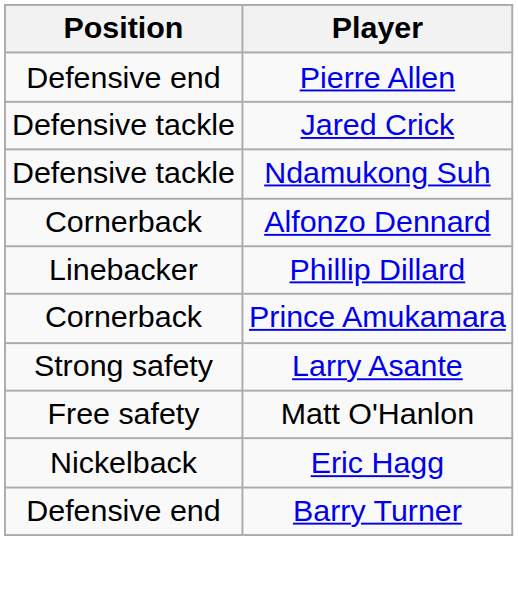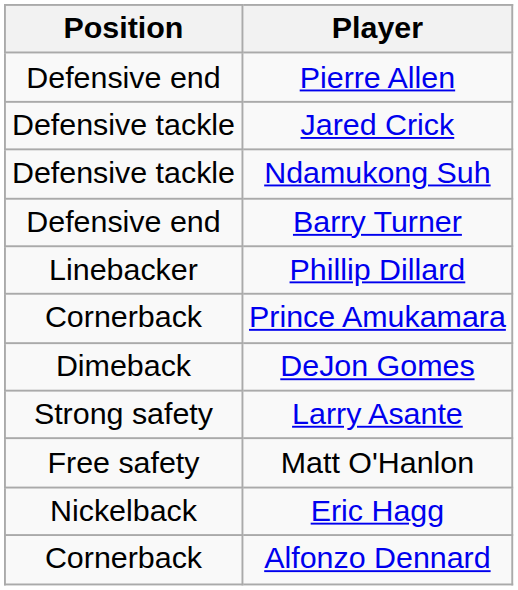 <table class="wikitable" style="text-align: center;">
 <tr>
 <th>Position</th>
 <th>Player</th>
 </tr>
 <tr>
 <td>Defensive end</td>
 <td><a href='#'>Pierre Allen</a></td>
 </tr>
 <tr>
 <td>Defensive tackle</td>
 <td><a href='#'>Jared Crick</a></td>
 </tr>
 <tr>
 <td>Defensive tackle</td>
 <td><a href='#'>Ndamukong Suh</a></td>
 </tr>
 <tr>
-<td>Cornerback</td>
-<td><a href='#'>Alfonzo Dennard</a></td>
+<td>Defensive end</td>
+<td><a href='#'>Barry Turner</a></td>
 </tr>
 <tr>
 <td>Linebacker</td>
 <td><a href='#'>Phillip Dillard</a></td>
 </tr>
 <tr>
 <td>Cornerback</td>
 <td><a href='#'>Prince Amukamara</a></td>
+</tr>
+<tr>
+<td>Dimeback</td>
+<td><a href='#'>DeJon Gomes</a></td>
 </tr>
 <tr>
 <td>Strong safety</td>
 <td><a href='#'>Larry Asante</a></td>
 </tr>
 <tr>
 <td>Free safety</td>
 <td>Matt O'Hanlon</td>
 </tr>
 <tr>
 <td>Nickelback</td>
 <td><a href='#'>Eric Hagg</a></td>
 </tr>
 <tr>
-<td>Defensive end</td>
-<td><a href='#'>Barry Turner</a></td>
+<td>Cornerback</td>
+<td><a href='#'>Alfonzo Dennard</a></td>
 </tr>
 </table>
